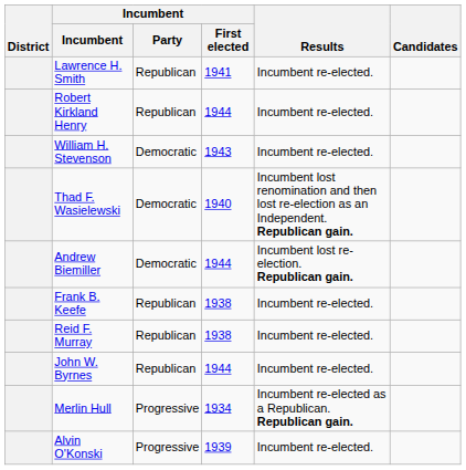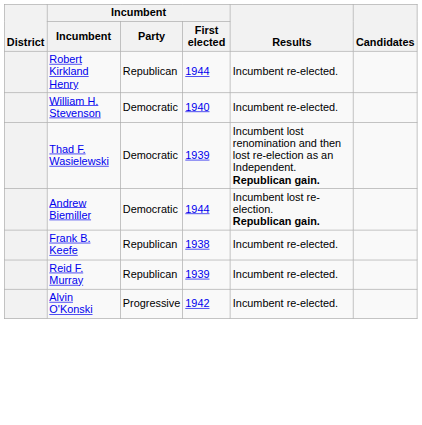 <table class=wikitable>
 <tr valign=bottom>
 <th rowspan=2>District</th>
 <th colspan=3>Incumbent</th>
 <th rowspan=2>Results</th>
 <th rowspan=2>Candidates</th>
 </tr>
 <tr>
 <th>Incumbent</th>
 <th>Party</th>
 <th>First elected</th>
 </tr>
 <tr>
 <th></th>
-<td><a href='#'>Lawrence H. Smith</a></td>
-<td>Republican</td>
-<td><a href='#'>1941 </a></td>
-<td>Incumbent re-elected.</td>
-<td nowrap></td>
-</tr>
-<tr>
-<th></th>
 <td><a href='#'>Robert Kirkland Henry</a></td>
 <td>Republican</td>
 <td><a href='#'>1944</a></td>
 <td>Incumbent re-elected.</td>
 <td nowrap></td>
 </tr>
 <tr>
 <th></th>
 <td><a href='#'>William H. Stevenson</a></td>
 <td>Democratic</td>
-<td><a href='#'>1943</a></td>
+<td><a href='#'>1940</a></td>
 <td>Incumbent re-elected.</td>
 <td nowrap></td>
 </tr>
 <tr>
 <th></th>
 <td><a href='#'>Thad F. Wasielewski</a></td>
 <td>Democratic</td>
-<td><a href='#'>1940</a></td>
+<td><a href='#'>1939</a></td>
 <td>Incumbent lost renomination and then lost re-election as an Independent.<br><strong>Republican gain.</strong></td>
 <td nowrap></td>
 </tr>
 <tr>
 <th></th>
 <td><a href='#'>Andrew Biemiller</a></td>
 <td>Democratic</td>
 <td><a href='#'>1944</a></td>
 <td>Incumbent lost re-election.<br><strong>Republican gain.</strong></td>
 <td nowrap></td>
 </tr>
 <tr>
 <th></th>
 <td><a href='#'>Frank B. Keefe</a></td>
 <td>Republican</td>
 <td><a href='#'>1938</a></td>
 <td>Incumbent re-elected.</td>
 <td nowrap></td>
 </tr>
 <tr>
 <th></th>
 <td><a href='#'>Reid F. Murray</a></td>
 <td>Republican</td>
-<td><a href='#'>1938</a></td>
+<td><a href='#'>1939</a></td>
 <td>Incumbent re-elected.</td>
-<td nowrap></td>
-</tr>
-<tr>
-<th></th>
-<td><a href='#'>John W. Byrnes</a></td>
-<td>Republican</td>
-<td><a href='#'>1944</a></td>
-<td>Incumbent re-elected.</td>
-<td nowrap></td>
-</tr>
-<tr>
-<th></th>
-<td><a href='#'>Merlin Hull</a></td>
-<td>Progressive</td>
-<td><a href='#'>1934</a></td>
-<td>Incumbent re-elected as a Republican.<br><strong>Republican gain.</strong></td>
 <td nowrap></td>
 </tr>
 <tr>
 <th></th>
 <td><a href='#'>Alvin O'Konski</a></td>
 <td>Progressive</td>
-<td><a href='#'>1939</a></td>
+<td><a href='#'>1942</a></td>
 <td>Incumbent re-elected.</td>
 <td nowrap></td>
 </tr>
 </table>
